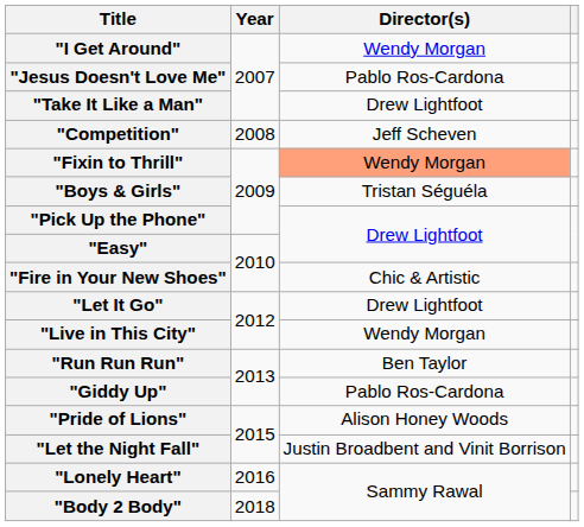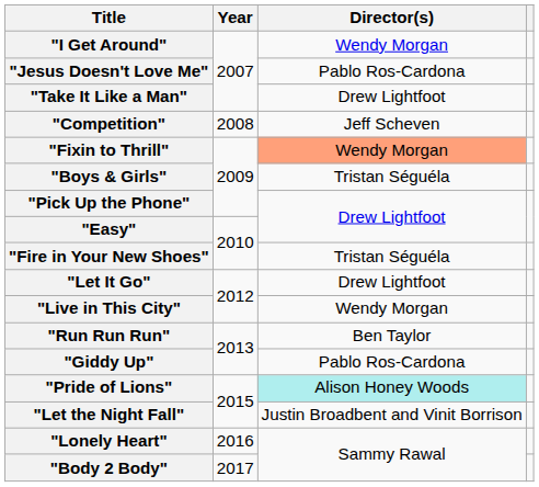 <table class="wikitable plainrowheaders" style="text-align:center;">
 <tr>
 <th scope="col">Title</th>
 <th scope="col">Year</th>
 <th scope="col">Director(s)</th>
 <th scope="col"></th>
 </tr>
 <tr>
 <th scope="row">"I Get Around"</th>
 <td rowspan="3">2007</td>
 <td><a href='#'>Wendy Morgan</a></td>
 <td></td>
 </tr>
 <tr>
 <th scope="row">"Jesus Doesn't Love Me"</th>
 <td>Pablo Ros-Cardona</td>
 <td></td>
 </tr>
 <tr>
 <th scope="row">"Take It Like a Man"</th>
 <td>Drew Lightfoot</td>
 <td></td>
 </tr>
 <tr>
 <th scope="row">"Competition"</th>
 <td>2008</td>
 <td>Jeff Scheven</td>
 <td></td>
 </tr>
 <tr>
 <th scope="row">"Fixin to Thrill"</th>
 <td rowspan="3">2009</td>
 <td style="background: lightsalmon;">Wendy Morgan</td>
 <td></td>
 </tr>
 <tr>
 <th scope="row">"Boys & Girls"<br></th>
 <td>Tristan Séguéla</td>
 <td></td>
 </tr>
 <tr>
 <th scope="row">"Pick Up the Phone"</th>
 <td rowspan="2"><a href='#'>Drew Lightfoot</a></td>
 <td rowspan="2"></td>
 </tr>
 <tr>
 <th scope="row">"Easy"</th>
 <td rowspan="2">2010</td>
 </tr>
 <tr>
 <th scope="row">"Fire in Your New Shoes"<br></th>
-<td>Chic & Artistic</td>
+<td>Tristan Séguéla</td>
 <td></td>
 </tr>
 <tr>
 <th scope="row">"Let It Go"</th>
 <td rowspan="2">2012</td>
 <td>Drew Lightfoot</td>
 <td></td>
 </tr>
 <tr>
 <th scope="row">"Live in This City"</th>
 <td>Wendy Morgan</td>
 <td></td>
 </tr>
 <tr>
 <th scope="row">"Run Run Run"</th>
 <td rowspan="2">2013</td>
 <td>Ben Taylor</td>
 <td></td>
 </tr>
 <tr>
 <th scope="row">"Giddy Up"</th>
 <td>Pablo Ros-Cardona</td>
 <td></td>
 </tr>
 <tr>
 <th scope="row">"Pride of Lions"<br></th>
 <td rowspan="2">2015</td>
-<td>Alison Honey Woods</td>
+<td style="background: paleturquoise;">Alison Honey Woods</td>
 <td></td>
 </tr>
 <tr>
 <th scope="row">"Let the Night Fall"</th>
 <td>Justin Broadbent and Vinit Borrison</td>
 <td></td>
 </tr>
 <tr>
 <th scope="row">"Lonely Heart"</th>
 <td>2016</td>
 <td rowspan="2">Sammy Rawal</td>
 <td></td>
 </tr>
 <tr>
 <th scope="row">"Body 2 Body"</th>
-<td>2018</td>
+<td>2017</td>
 <td></td>
 </tr>
 </table>
